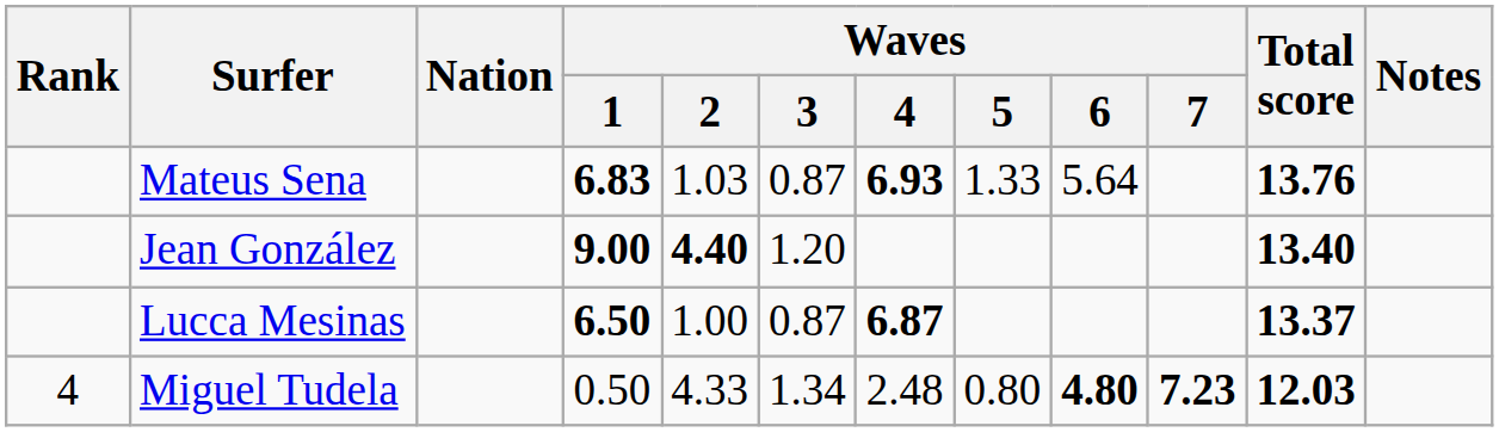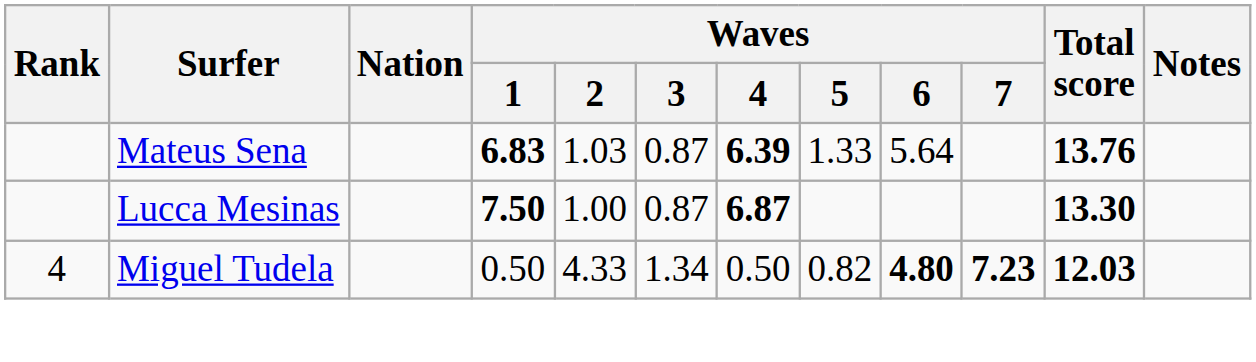 <table class="wikitable sortable" style="text-align:center">
 <tr>
 <th rowspan=2>Rank</th>
 <th rowspan=2>Surfer</th>
 <th rowspan=2>Nation</th>
 <th colspan=7>Waves</th>
 <th rowspan=2>Total<br>score</th>
 <th rowspan=2>Notes</th>
 </tr>
 <tr>
 <th>1</th>
 <th>2</th>
 <th>3</th>
 <th>4</th>
 <th>5</th>
 <th>6</th>
 <th>7</th>
 </tr>
 <tr>
 <td></td>
 <td align=left><a href='#'>Mateus Sena</a></td>
 <td align=left></td>
 <td><strong>6.83</strong></td>
 <td>1.03</td>
 <td>0.87</td>
-<td><strong>6.93</strong></td>
+<td><strong>6.39</strong></td>
 <td>1.33</td>
 <td>5.64</td>
 <td></td>
 <td><strong>13.76</strong></td>
 <td></td>
 </tr>
 <tr>
 <td></td>
-<td align=left><a href='#'>Jean González</a></td>
-<td align=left></td>
-<td><strong>9.00</strong></td>
-<td><strong>4.40</strong></td>
-<td>1.20</td>
-<td></td>
-<td></td>
-<td></td>
-<td></td>
-<td><strong>13.40</strong></td>
-<td></td>
-</tr>
-<tr>
-<td></td>
 <td align=left><a href='#'>Lucca Mesinas</a></td>
 <td align=left></td>
-<td><strong>6.50</strong></td>
+<td><strong>7.50</strong></td>
 <td>1.00</td>
 <td>0.87</td>
 <td><strong>6.87</strong></td>
 <td></td>
 <td></td>
 <td></td>
-<td><strong>13.37</strong></td>
+<td><strong>13.30</strong></td>
 <td></td>
 </tr>
 <tr>
 <td>4</td>
 <td align=left><a href='#'>Miguel Tudela</a></td>
 <td align=left></td>
 <td>0.50</td>
 <td>4.33</td>
 <td>1.34</td>
-<td>2.48</td>
-<td>0.80</td>
+<td>0.50</td>
+<td>0.82</td>
 <td><strong>4.80</strong></td>
 <td><strong>7.23</strong></td>
 <td><strong>12.03</strong></td>
 <td></td>
 </tr>
 </table>
